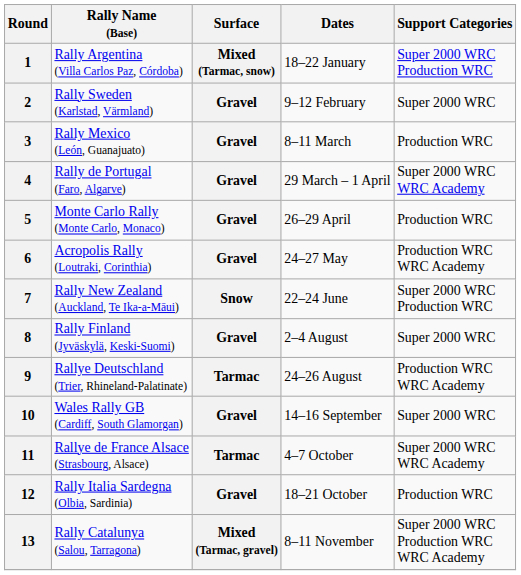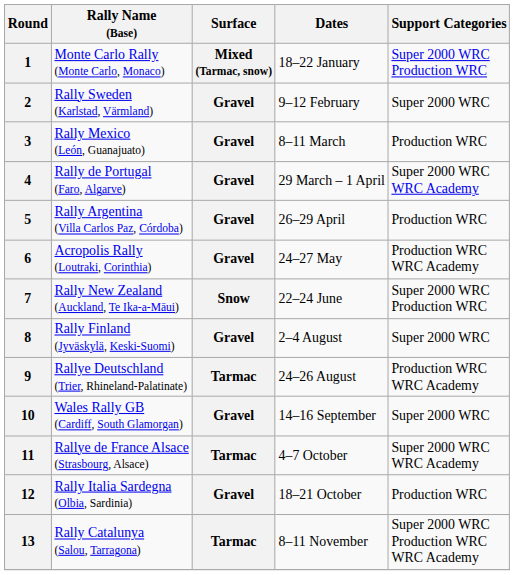 <table class="wikitable" style="font-size: 85%;">
 <tr>
 <th>Round</th>
 <th>Rally Name<br><small>(Base)</small></th>
 <th>Surface</th>
 <th>Dates</th>
 <th>Support Categories</th>
 </tr>
 <tr>
 <th>1</th>
-<td> <a href='#'>Rally Argentina</a><br> <small>(<a href='#'>Villa Carlos Paz</a>, <a href='#'>Córdoba</a>)</small></td>
+<td> <a href='#'>Monte Carlo Rally</a><br> <small>(<a href='#'>Monte Carlo</a>, <a href='#'>Monaco</a>)</small></td>
 <th>Mixed<br><small>(Tarmac, snow)</small></th>
 <td>18–22 January</td>
 <td><a href='#'>Super 2000 WRC</a><br><a href='#'>Production WRC</a></td>
 </tr>
 <tr>
 <th>2</th>
 <td> <a href='#'>Rally Sweden</a><br> <small>(<a href='#'>Karlstad</a>, <a href='#'>Värmland</a>)</small></td>
 <th>Gravel</th>
 <td>9–12 February</td>
 <td>Super 2000 WRC</td>
 </tr>
 <tr>
 <th>3</th>
 <td> <a href='#'>Rally Mexico</a><br> <small>(<a href='#'>León</a>, Guanajuato)</small></td>
 <th>Gravel</th>
 <td>8–11 March</td>
 <td nowrap>Production WRC</td>
 </tr>
 <tr>
 <th>4</th>
 <td> <a href='#'>Rally de Portugal</a><br> <small>(<a href='#'>Faro</a>, <a href='#'>Algarve</a>)</small></td>
 <th>Gravel</th>
 <td>29 March – 1 April</td>
 <td>Super 2000 WRC<br><a href='#'>WRC Academy</a></td>
 </tr>
 <tr>
 <th>5</th>
-<td> <a href='#'>Monte Carlo Rally</a><br> <small>(<a href='#'>Monte Carlo</a>, <a href='#'>Monaco</a>)</small></td>
+<td> <a href='#'>Rally Argentina</a><br> <small>(<a href='#'>Villa Carlos Paz</a>, <a href='#'>Córdoba</a>)</small></td>
 <th>Gravel</th>
 <td>26–29 April</td>
 <td>Production WRC</td>
 </tr>
 <tr>
 <th>6</th>
 <td> <a href='#'>Acropolis Rally</a><br> <small>(<a href='#'>Loutraki</a>, <a href='#'>Corinthia</a>)</small></td>
 <th>Gravel</th>
 <td>24–27 May</td>
 <td>Production WRC<br>WRC Academy</td>
 </tr>
 <tr>
 <th>7</th>
 <td> <a href='#'>Rally New Zealand</a><br> <small>(<a href='#'>Auckland</a>, <a href='#'>Te Ika-a-Māui</a>)</small></td>
 <th>Snow</th>
 <td>22–24 June</td>
 <td>Super 2000 WRC<br>Production WRC</td>
 </tr>
 <tr>
 <th>8</th>
 <td> <a href='#'>Rally Finland</a><br> <small>(<a href='#'>Jyväskylä</a>, <a href='#'>Keski-Suomi</a>)</small></td>
 <th>Gravel</th>
 <td>2–4 August</td>
 <td>Super 2000 WRC</td>
 </tr>
 <tr>
 <th>9</th>
 <td> <a href='#'>Rallye Deutschland</a><br> <small>(<a href='#'>Trier</a>, Rhineland-Palatinate)</small></td>
 <th>Tarmac</th>
 <td>24–26 August</td>
 <td>Production WRC<br>WRC Academy</td>
 </tr>
 <tr>
 <th>10</th>
 <td> <a href='#'>Wales Rally GB</a><br> <small>(<a href='#'>Cardiff</a>, <a href='#'>South Glamorgan</a>)</small></td>
 <th>Gravel</th>
 <td nowrap>14–16 September</td>
 <td>Super 2000 WRC</td>
 </tr>
 <tr>
 <th>11</th>
 <td nowrap> <a href='#'>Rallye de France Alsace</a> <br> <small>(<a href='#'>Strasbourg</a>, Alsace)</small></td>
 <th>Tarmac</th>
 <td>4–7 October</td>
 <td>Super 2000 WRC<br>WRC Academy</td>
 </tr>
 <tr>
 <th>12</th>
 <td> <a href='#'>Rally Italia Sardegna</a> <br> <small>(<a href='#'>Olbia</a>, Sardinia)</small></td>
 <th>Gravel</th>
 <td>18–21 October</td>
 <td>Production WRC</td>
 </tr>
 <tr>
 <th>13</th>
 <td> <a href='#'>Rally Catalunya</a><br> <small>(<a href='#'>Salou</a>, <a href='#'>Tarragona</a>)</small></td>
-<th nowrap>Mixed<br><small>(Tarmac, gravel)</small></th>
+<th>Tarmac</th>
 <td>8–11 November</td>
 <td>Super 2000 WRC<br>Production WRC<br>WRC Academy</td>
 </tr>
 <tr>
 </tr>
 </table>
